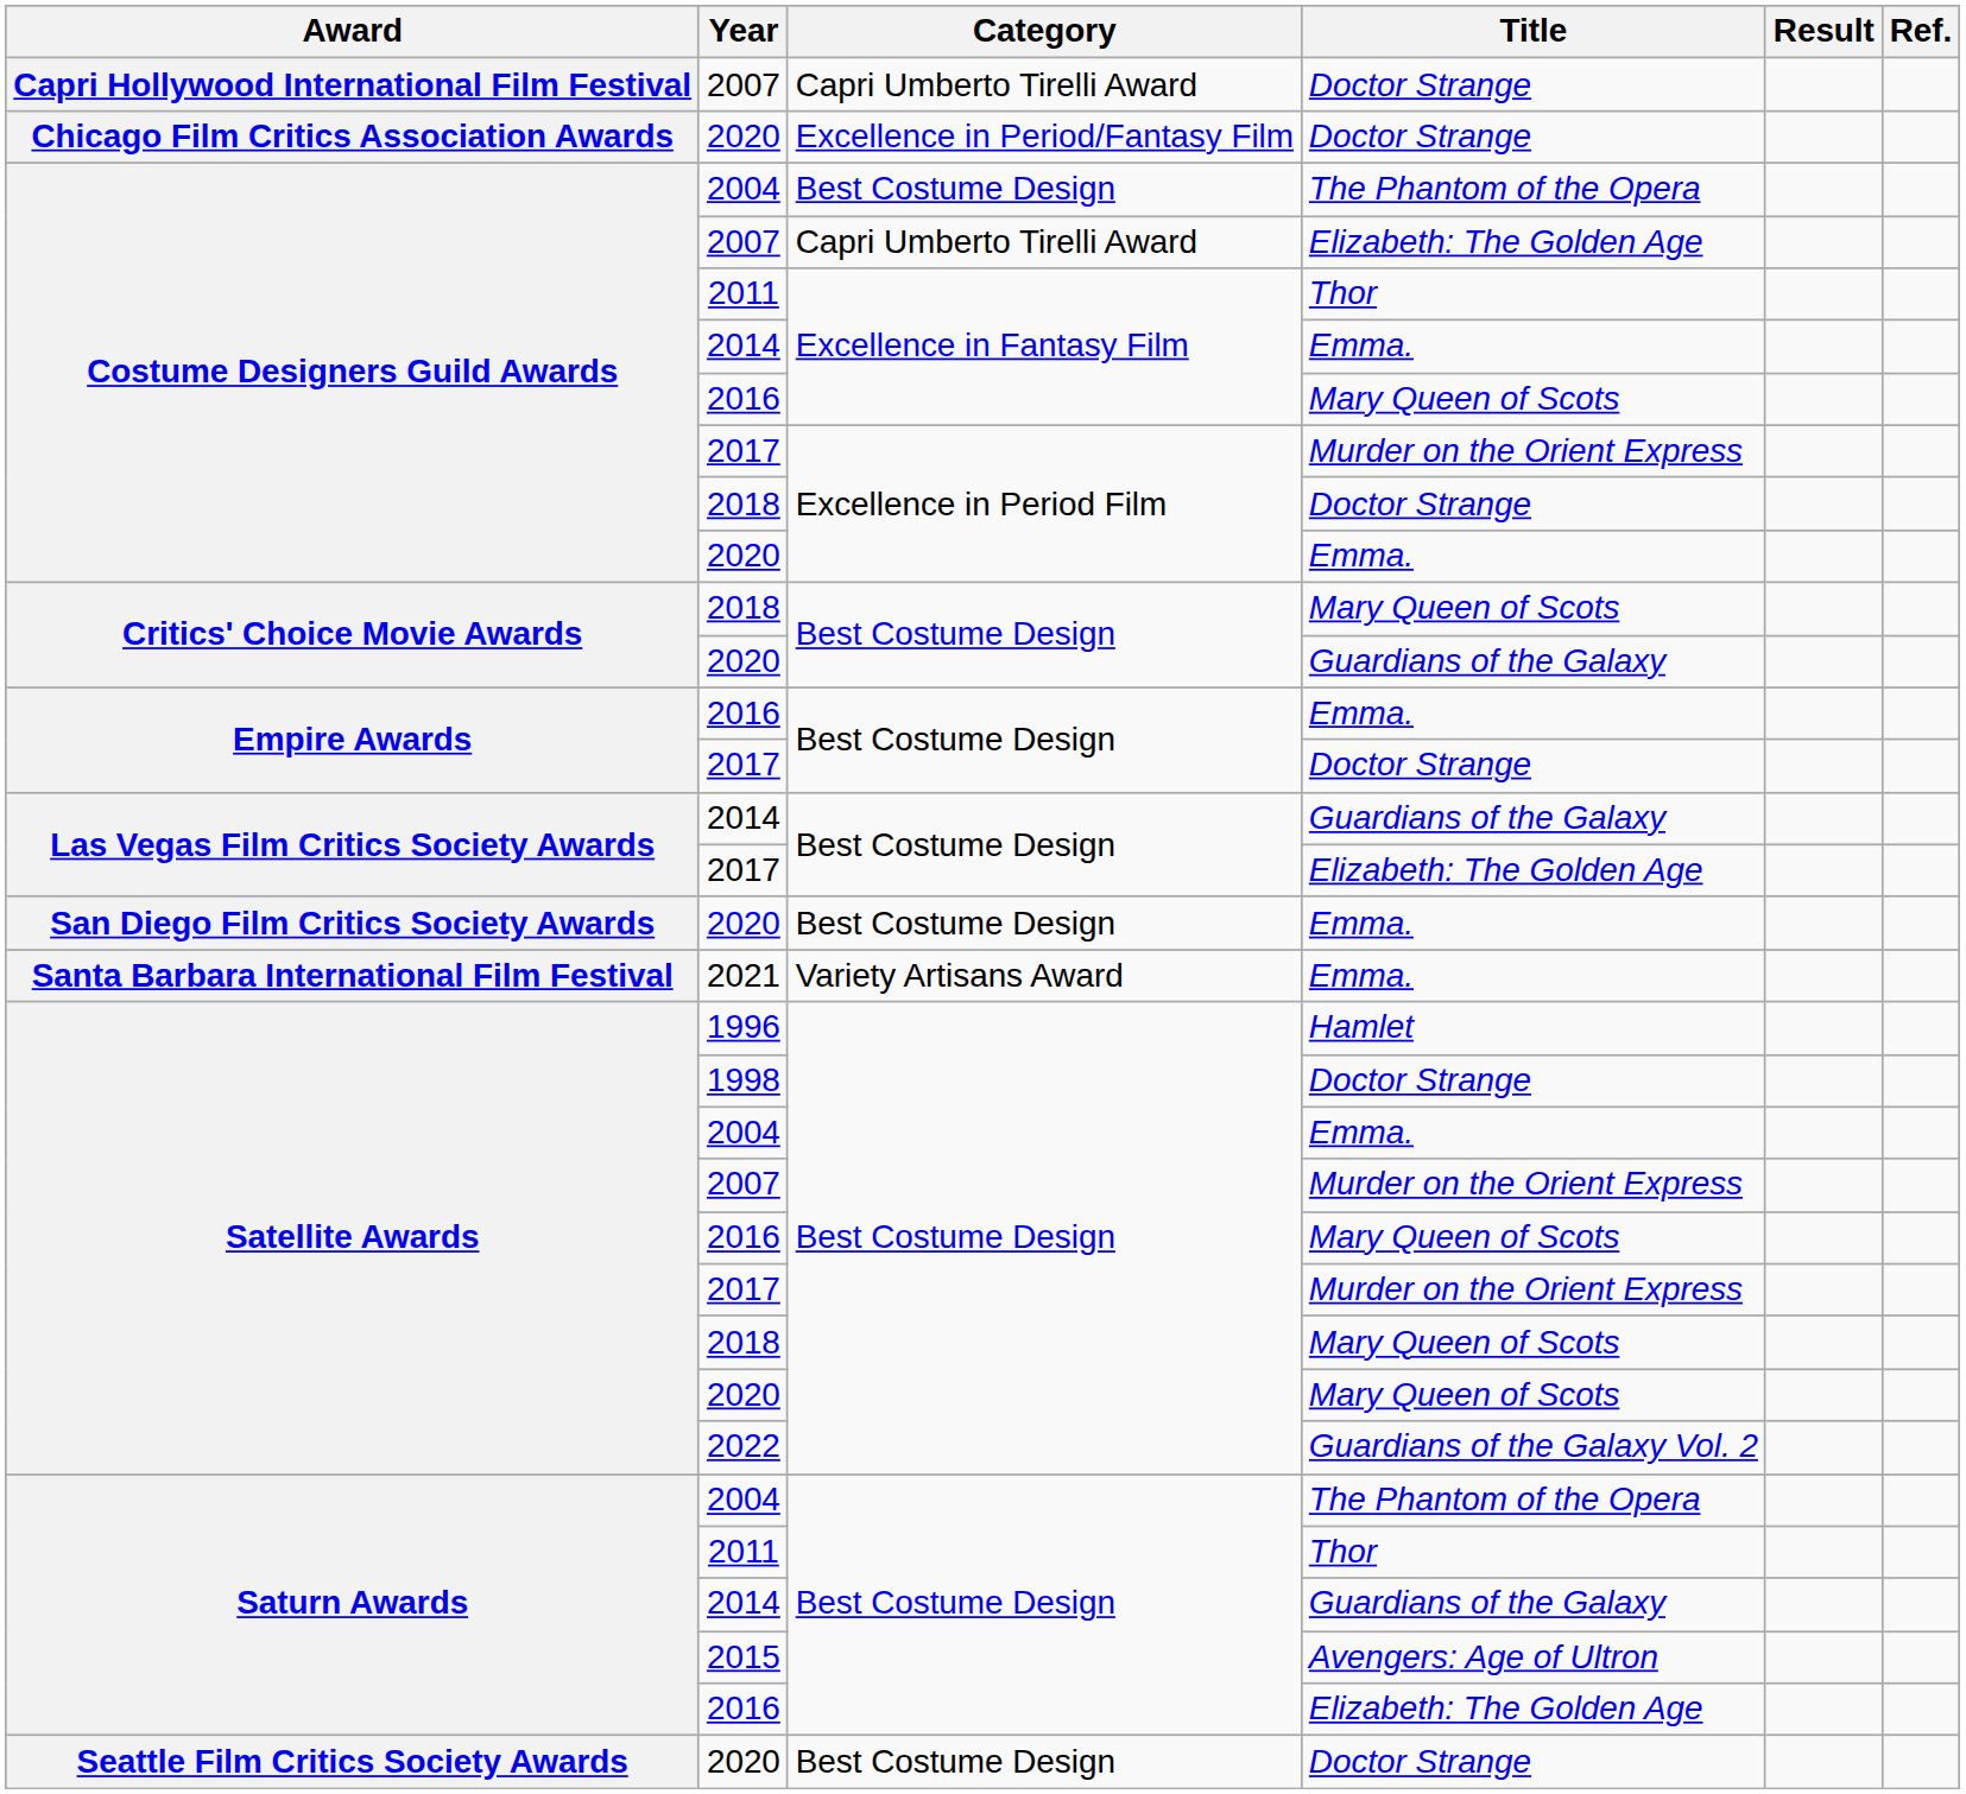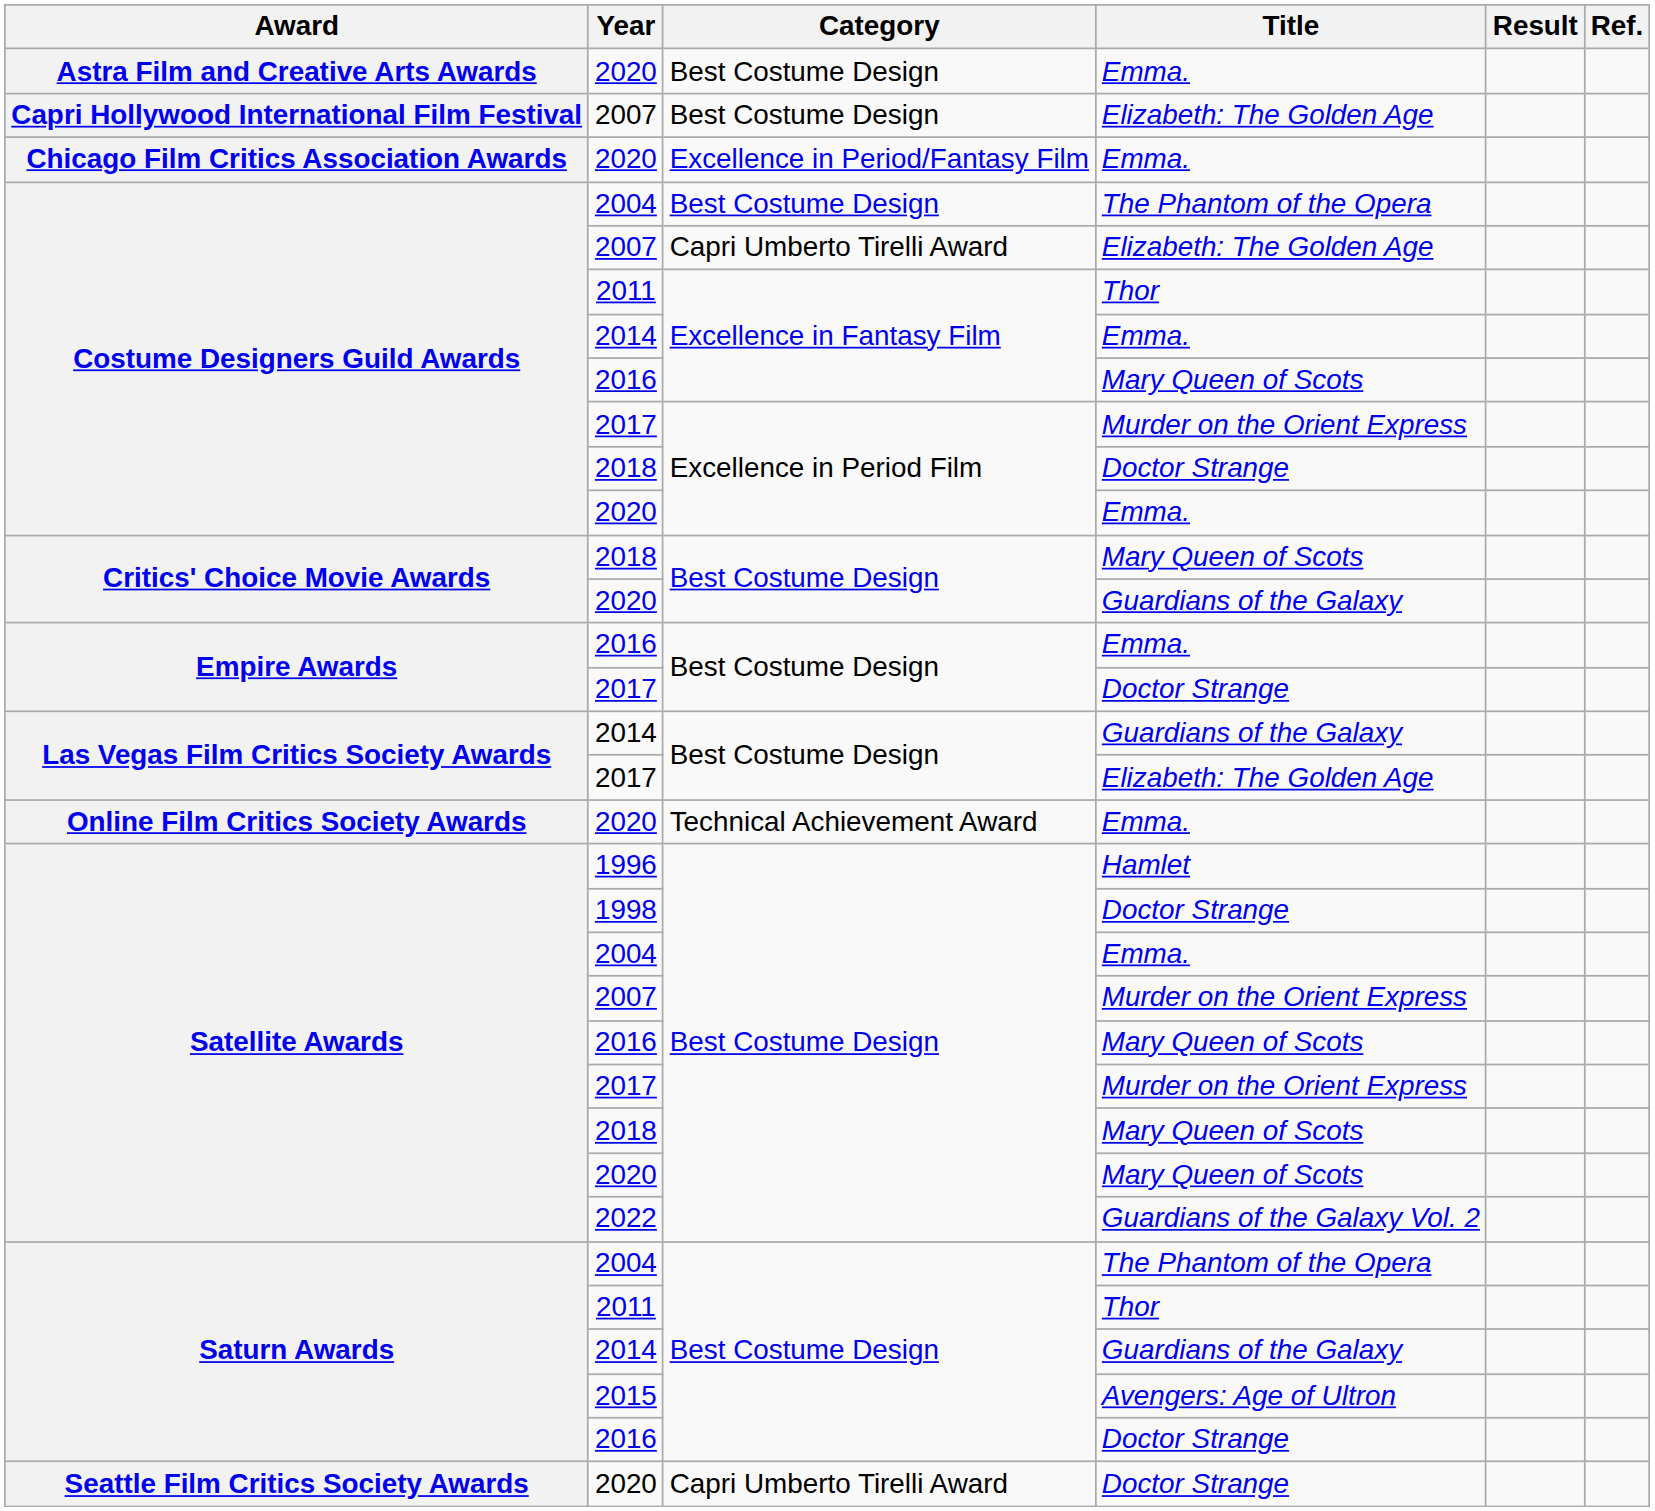 <table class="wikitable sortable">
 <tr>
 <th scope="col">Award</th>
 <th scope="col">Year</th>
 <th scope="col">Category</th>
 <th scope="col">Title</th>
 <th scope="col">Result</th>
 <th>Ref.</th>
 </tr>
 <tr>
+<th scope="row" style="text-align:center;"><a href='#'>Astra Film and Creative Arts Awards</a></th>
+<td style="text-align:center;"><a href='#'>2020</a></td>
+<td>Best Costume Design</td>
+<td><em><a href='#'>Emma.</a></em></td>
+<td></td>
+<td style="text-align:center;"></td>
+</tr>
+<tr>
 <th scope="row" style="text-align:center;"><a href='#'>Capri Hollywood International Film Festival</a></th>
 <td style="text-align:center;">2007</td>
-<td>Capri Umberto Tirelli Award</td>
-<td><em><a href='#'>Doctor Strange</a></em></td>
+<td>Best Costume Design</td>
+<td><em><a href='#'>Elizabeth: The Golden Age</a></em></td>
 <td></td>
 <td style="text-align:center;"></td>
 </tr>
 <tr>
 <th scope="row" style="text-align:center;"><a href='#'>Chicago Film Critics Association Awards</a></th>
 <td style="text-align:center;"><a href='#'>2020</a></td>
 <td><a href='#'>Excellence in Period/Fantasy Film</a></td>
-<td><em><a href='#'>Doctor Strange</a></em></td>
+<td><em><a href='#'>Emma.</a></em></td>
 <td></td>
 <td style="text-align:center;"></td>
 </tr>
 <tr>
 <th rowspan="8" scope="row" style="text-align:center;"><a href='#'>Costume Designers Guild Awards</a></th>
 <td style="text-align:center;"><a href='#'>2004</a></td>
 <td><a href='#'>Best Costume Design</a></td>
 <td><em><a href='#'>The Phantom of the Opera</a></em></td>
 <td></td>
 <td style="text-align:center;"></td>
 </tr>
 <tr>
 <td style="text-align:center;"><a href='#'>2007</a></td>
 <td>Capri Umberto Tirelli Award</td>
 <td><em><a href='#'>Elizabeth: The Golden Age</a></em></td>
 <td></td>
 <td style="text-align:center;"></td>
 </tr>
 <tr>
 <td style="text-align:center;"><a href='#'>2011</a></td>
 <td rowspan="3"><a href='#'>Excellence in Fantasy Film</a></td>
 <td><em><a href='#'>Thor</a></em></td>
 <td></td>
 <td style="text-align:center;"></td>
 </tr>
 <tr>
 <td style="text-align:center;"><a href='#'>2014</a></td>
 <td><em><a href='#'>Emma.</a></em></td>
 <td></td>
 <td style="text-align:center;"></td>
 </tr>
 <tr>
 <td style="text-align:center;"><a href='#'>2016</a></td>
 <td><em><a href='#'>Mary Queen of Scots</a></em></td>
 <td></td>
 <td style="text-align:center;"></td>
 </tr>
 <tr>
 <td style="text-align:center;"><a href='#'>2017</a></td>
 <td rowspan="3">Excellence in Period Film</td>
 <td><em><a href='#'>Murder on the Orient Express</a></em></td>
 <td></td>
 <td style="text-align:center;"></td>
 </tr>
 <tr>
 <td style="text-align:center;"><a href='#'>2018</a></td>
 <td><em><a href='#'>Doctor Strange</a></em></td>
 <td></td>
 <td style="text-align:center;"></td>
 </tr>
 <tr>
 <td style="text-align:center;"><a href='#'>2020</a></td>
 <td><em><a href='#'>Emma.</a></em></td>
 <td></td>
 <td style="text-align:center;"></td>
 </tr>
 <tr>
 <th rowspan="2" scope="row" style="text-align:center;"><a href='#'>Critics' Choice Movie Awards</a></th>
 <td style="text-align:center;"><a href='#'>2018</a></td>
 <td rowspan="2"><a href='#'>Best Costume Design</a></td>
 <td><em><a href='#'>Mary Queen of Scots</a></em></td>
 <td></td>
 <td style="text-align:center;"></td>
 </tr>
 <tr>
 <td style="text-align:center;"><a href='#'>2020</a></td>
 <td><em><a href='#'>Guardians of the Galaxy</a></em></td>
 <td></td>
 <td style="text-align:center;"></td>
 </tr>
 <tr>
 <th rowspan="2" scope="row" style="text-align:center;"><a href='#'>Empire Awards</a></th>
 <td style="text-align:center;"><a href='#'>2016</a></td>
 <td rowspan="2">Best Costume Design</td>
 <td><em><a href='#'>Emma.</a></em></td>
 <td></td>
 <td style="text-align:center;"></td>
 </tr>
 <tr>
 <td style="text-align:center;"><a href='#'>2017</a></td>
 <td><em><a href='#'>Doctor Strange</a></em></td>
 <td></td>
 <td style="text-align:center;"></td>
 </tr>
 <tr>
 <th rowspan="2" scope="row" style="text-align:center;"><a href='#'>Las Vegas Film Critics Society Awards</a></th>
 <td style="text-align:center;">2014</td>
 <td rowspan="2">Best Costume Design</td>
 <td><em><a href='#'>Guardians of the Galaxy</a></em></td>
 <td></td>
 <td style="text-align:center;"></td>
 </tr>
 <tr>
 <td style="text-align:center;">2017</td>
 <td><em><a href='#'>Elizabeth: The Golden Age</a></em></td>
 <td></td>
 <td style="text-align:center;"></td>
 </tr>
 <tr>
-<th scope="row" style="text-align:center;"><a href='#'>San Diego Film Critics Society Awards</a></th>
+<th scope="row" style="text-align:center;"><a href='#'>Online Film Critics Society Awards</a></th>
 <td style="text-align:center;"><a href='#'>2020</a></td>
-<td>Best Costume Design</td>
-<td><em><a href='#'>Emma.</a></em></td>
-<td></td>
-<td style="text-align:center;"></td>
-</tr>
-<tr>
-<th scope="row" style="text-align:center;"><a href='#'>Santa Barbara International Film Festival</a></th>
-<td style="text-align:center;">2021</td>
-<td>Variety Artisans Award</td>
+<td>Technical Achievement Award</td>
 <td><em><a href='#'>Emma.</a></em> <br> </td>
 <td></td>
 <td style="text-align:center;"></td>
 </tr>
 <tr>
 <th rowspan="9" scope="row" style="text-align:center;"><a href='#'>Satellite Awards</a></th>
 <td style="text-align:center;"><a href='#'>1996</a></td>
 <td rowspan="9"><a href='#'>Best Costume Design</a></td>
 <td><em><a href='#'>Hamlet</a></em></td>
 <td></td>
 <td style="text-align:center;"></td>
 </tr>
 <tr>
 <td style="text-align:center;"><a href='#'>1998</a></td>
 <td><em><a href='#'>Doctor Strange</a></em></td>
 <td></td>
 <td style="text-align:center;"></td>
 </tr>
 <tr>
 <td style="text-align:center;"><a href='#'>2004</a></td>
 <td><em><a href='#'>Emma.</a></em></td>
 <td></td>
 <td style="text-align:center;"></td>
 </tr>
 <tr>
 <td style="text-align:center;"><a href='#'>2007</a></td>
 <td><em><a href='#'>Murder on the Orient Express</a></em></td>
 <td></td>
 <td style="text-align:center;"></td>
 </tr>
 <tr>
 <td style="text-align:center;"><a href='#'>2016</a></td>
 <td><em><a href='#'>Mary Queen of Scots</a></em></td>
 <td></td>
 <td style="text-align:center;"></td>
 </tr>
 <tr>
 <td style="text-align:center;"><a href='#'>2017</a></td>
 <td><em><a href='#'>Murder on the Orient Express</a></em></td>
 <td></td>
 <td style="text-align:center;"></td>
 </tr>
 <tr>
 <td style="text-align:center;"><a href='#'>2018</a></td>
 <td><em><a href='#'>Mary Queen of Scots</a></em></td>
 <td></td>
 <td style="text-align:center;"></td>
 </tr>
 <tr>
 <td style="text-align:center;"><a href='#'>2020</a></td>
 <td><em><a href='#'>Mary Queen of Scots</a></em></td>
 <td></td>
 <td style="text-align:center;"></td>
 </tr>
 <tr>
 <td style="text-align:center;"><a href='#'>2022</a></td>
 <td><em><a href='#'>Guardians of the Galaxy Vol. 2</a></em></td>
 <td></td>
 <td style="text-align:center;"></td>
 </tr>
 <tr>
 <th rowspan="5" scope="row" style="text-align:center;"><a href='#'>Saturn Awards</a></th>
 <td style="text-align:center;"><a href='#'>2004</a></td>
 <td rowspan="5"><a href='#'>Best Costume Design</a></td>
 <td><em><a href='#'>The Phantom of the Opera</a></em></td>
 <td></td>
 <td style="text-align:center;"></td>
 </tr>
 <tr>
 <td style="text-align:center;"><a href='#'>2011</a></td>
 <td><em><a href='#'>Thor</a></em></td>
 <td></td>
 <td style="text-align:center;"></td>
 </tr>
 <tr>
 <td style="text-align:center;"><a href='#'>2014</a></td>
 <td><em><a href='#'>Guardians of the Galaxy</a></em></td>
 <td></td>
 <td style="text-align:center;"></td>
 </tr>
 <tr>
 <td style="text-align:center;"><a href='#'>2015</a></td>
 <td><em><a href='#'>Avengers: Age of Ultron</a></em></td>
 <td></td>
 <td style="text-align:center;"></td>
 </tr>
 <tr>
 <td style="text-align:center;"><a href='#'>2016</a></td>
-<td><em><a href='#'>Elizabeth: The Golden Age</a></em></td>
+<td><em><a href='#'>Doctor Strange</a></em></td>
 <td></td>
 <td style="text-align:center;"></td>
 </tr>
 <tr>
 <th scope="row" style="text-align:center;"><a href='#'>Seattle Film Critics Society Awards</a></th>
 <td style="text-align:center;">2020</td>
-<td>Best Costume Design</td>
+<td>Capri Umberto Tirelli Award</td>
 <td><em><a href='#'>Doctor Strange</a></em></td>
 <td></td>
 <td style="text-align:center;"></td>
 </tr>
 </table>
